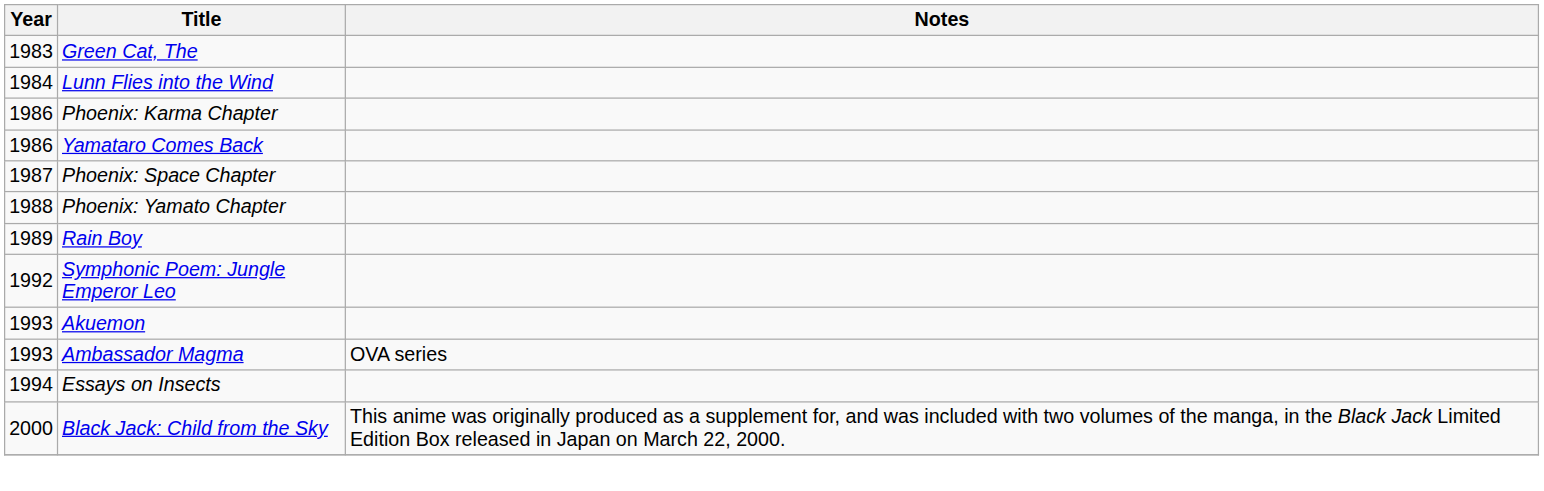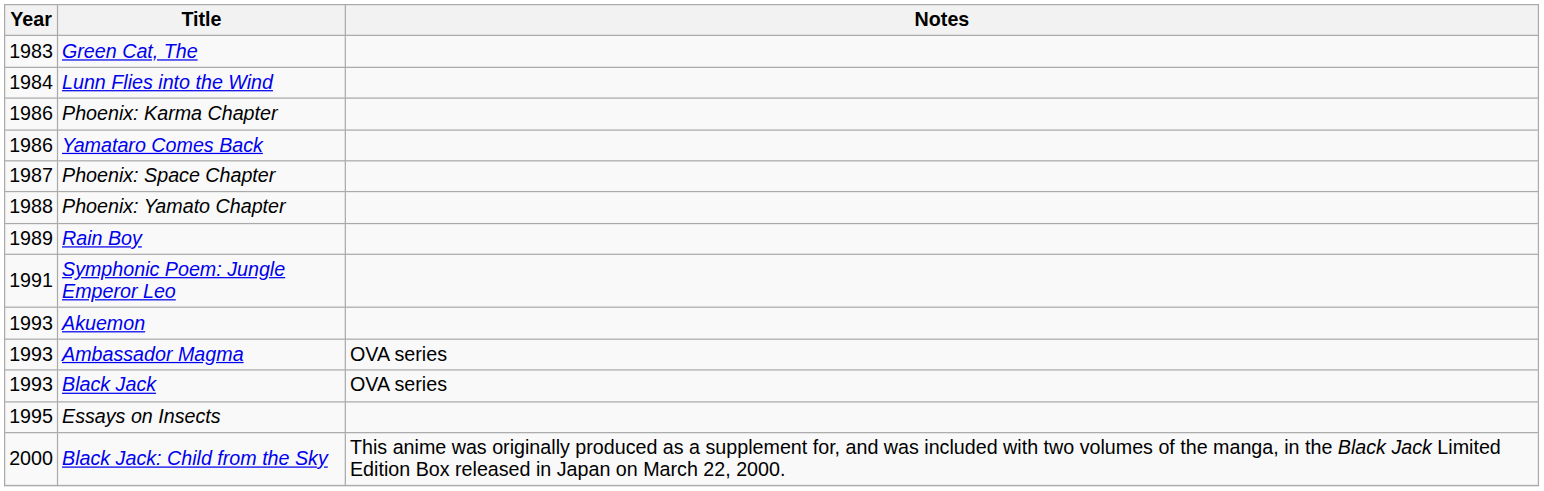 <table class="wikitable">
 <tr>
 <th>Year</th>
 <th>Title</th>
 <th>Notes</th>
 </tr>
 <tr>
 <td>1983</td>
 <td><em><a href='#'>Green Cat, The</a></em></td>
 <td></td>
 </tr>
 <tr>
 <td>1984</td>
 <td><em><a href='#'>Lunn Flies into the Wind</a></em></td>
 <td></td>
 </tr>
 <tr>
 <td>1986</td>
 <td><em>Phoenix: Karma Chapter</em></td>
 <td></td>
 </tr>
 <tr>
 <td>1986</td>
 <td><em><a href='#'>Yamataro Comes Back</a></em></td>
 <td></td>
 </tr>
 <tr>
 <td>1987</td>
 <td><em>Phoenix: Space Chapter</em></td>
 <td></td>
 </tr>
 <tr>
 <td>1988</td>
 <td><em>Phoenix: Yamato Chapter</em></td>
 <td></td>
 </tr>
 <tr>
 <td>1989</td>
 <td><em><a href='#'>Rain Boy</a></em></td>
 <td></td>
 </tr>
 <tr>
-<td>1992</td>
+<td>1991</td>
 <td><em><a href='#'>Symphonic Poem: Jungle Emperor Leo</a></em></td>
 <td></td>
 </tr>
 <tr>
 <td>1993</td>
 <td><em><a href='#'>Akuemon</a></em></td>
 <td></td>
 </tr>
 <tr>
 <td>1993</td>
 <td><em><a href='#'>Ambassador Magma</a></em></td>
 <td>OVA series</td>
 </tr>
 <tr>
-<td>1994</td>
+<td>1993</td>
+<td><em><a href='#'>Black Jack</a></em></td>
+<td>OVA series</td>
+</tr>
+<tr>
+<td>1995</td>
 <td><em>Essays on Insects</em></td>
 <td></td>
 </tr>
 <tr>
 <td>2000</td>
 <td><em><a href='#'>Black Jack: Child from the Sky</a></em></td>
 <td>This anime was originally produced as a supplement for, and was included with two volumes of the manga, in the <em>Black Jack</em> Limited Edition Box released in Japan on March 22, 2000.</td>
 </tr>
 <tr>
 </tr>
 </table>
